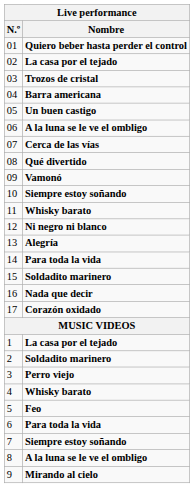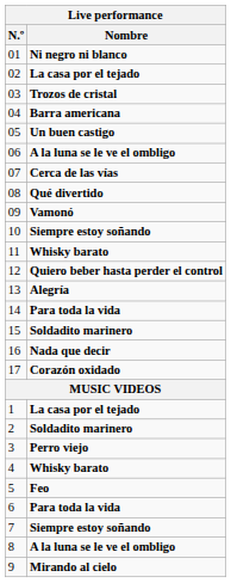 <table class="wikitable" align=center>
 <tr>
 <th colspan=2>Live performance</th>
 </tr>
 <tr ---->
 <th>N.º</th>
 <th>Nombre</th>
 </tr>
 <tr ---->
 <td>01</td>
-<td><strong>Quiero beber hasta perder el control</strong></td>
+<td><strong>Ni negro ni blanco</strong></td>
 </tr>
 <tr ---->
 <td>02</td>
 <td><strong>La casa por el tejado</strong></td>
 </tr>
 <tr ---->
 <td>03</td>
 <td><strong>Trozos de cristal</strong></td>
 </tr>
 <tr ---->
 <td>04</td>
 <td><strong>Barra americana</strong></td>
 </tr>
 <tr ---->
 <td>05</td>
 <td><strong>Un buen castigo</strong></td>
 </tr>
 <tr ---->
 <td>06</td>
 <td><strong>A la luna se le ve el ombligo</strong></td>
 </tr>
 <tr ---->
 <td>07</td>
 <td><strong>Cerca de las vías</strong></td>
 </tr>
 <tr ---->
 <td>08</td>
 <td><strong>Qué divertido</strong></td>
 </tr>
 <tr ---->
 <td>09</td>
 <td><strong>Vamonó</strong></td>
 </tr>
 <tr ---->
 <td>10</td>
 <td><strong>Siempre estoy soñando</strong></td>
 </tr>
 <tr ---->
 <td>11</td>
 <td><strong>Whisky barato</strong></td>
 </tr>
 <tr ---->
 <td>12</td>
-<td><strong>Ni negro ni blanco</strong></td>
+<td><strong>Quiero beber hasta perder el control</strong></td>
 </tr>
 <tr ---->
 <td>13</td>
 <td><strong>Alegría</strong></td>
 </tr>
 <tr ---->
 <td>14</td>
 <td><strong>Para toda la vida</strong></td>
 </tr>
 <tr ---->
 <td>15</td>
 <td><strong>Soldadito marinero</strong></td>
 </tr>
 <tr ---->
 <td>16</td>
 <td><strong>Nada que decir</strong></td>
 </tr>
 <tr ---->
 <td>17</td>
 <td><strong>Corazón oxidado</strong></td>
 </tr>
 <tr ---->
 <th colspan=2>MUSIC VIDEOS</th>
 </tr>
 <tr ---->
 <td>1</td>
 <td><strong>La casa por el tejado</strong></td>
 </tr>
 <tr ---->
 <td>2</td>
 <td><strong>Soldadito marinero</strong></td>
 </tr>
 <tr ---->
 <td>3</td>
 <td><strong>Perro viejo</strong></td>
 </tr>
 <tr ---->
 <td>4</td>
 <td><strong>Whisky barato</strong></td>
 </tr>
 <tr ---->
 <td>5</td>
 <td><strong>Feo</strong></td>
 </tr>
 <tr ---->
 <td>6</td>
 <td><strong>Para toda la vida</strong></td>
 </tr>
 <tr ---->
 <td>7</td>
 <td><strong>Siempre estoy soñando</strong></td>
 </tr>
 <tr ---->
 <td>8</td>
 <td><strong>A la luna se le ve el ombligo</strong></td>
 </tr>
 <tr ---->
 <td>9</td>
 <td><strong>Mirando al cielo</strong></td>
 </tr>
 </table>
